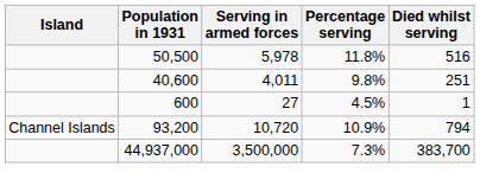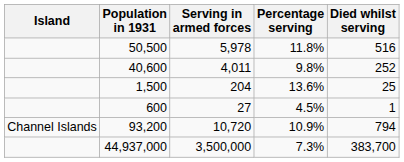 <table class="wikitable">
 <tr>
 <th>Island</th>
 <th>Population <br> in 1931</th>
 <th>Serving in <br> armed forces</th>
 <th>Percentage <br> serving</th>
 <th>Died whilst <br> serving</th>
 </tr>
 <tr>
 <td></td>
 <td align=right>50,500</td>
 <td align=right>5,978</td>
 <td align=right>11.8%</td>
 <td align=right>516</td>
 </tr>
 <tr>
 <td></td>
 <td align=right>40,600</td>
 <td align=right>4,011</td>
 <td align=right>9.8%</td>
-<td align=right>251</td>
+<td align=right>252</td>
+</tr>
+<tr>
+<td align=left></td>
+<td align=right>1,500</td>
+<td align=right>204</td>
+<td align=right>13.6%</td>
+<td align=right>25</td>
 </tr>
 <tr>
 <td align=left></td>
 <td align=right>600</td>
 <td align=right>27</td>
 <td align=right>4.5%</td>
 <td align=right>1</td>
 </tr>
 <tr>
 <td align=left>Channel Islands</td>
 <td align=right>93,200</td>
 <td align=right>10,720</td>
 <td align=right>10.9%</td>
 <td align=right>794</td>
 </tr>
 <tr>
 <td align=left></td>
 <td align=right>44,937,000</td>
 <td align=right>3,500,000</td>
 <td align=right>7.3%</td>
 <td align=right>383,700</td>
 </tr>
 </table>
